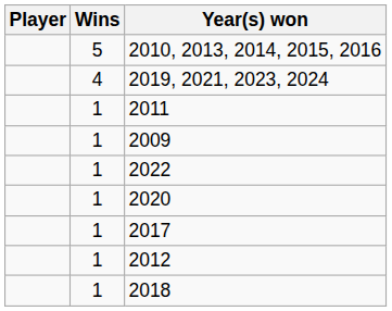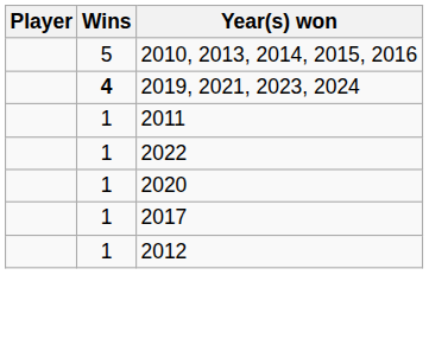 <table class="wikitable sortable" style="text-align:left">
 <tr>
 <th>Player</th>
 <th>Wins</th>
 <th>Year(s) won</th>
 </tr>
 <tr>
 <td></td>
 <td align="center">5</td>
 <td>2010, 2013, 2014, 2015, 2016</td>
 </tr>
 <tr>
 <td></td>
-<td align="center">4</td>
+<td align="center"><strong>4</strong></td>
 <td>2019, 2021, 2023, 2024</td>
 </tr>
 <tr>
 <td></td>
 <td align="center">1</td>
 <td>2011</td>
-</tr>
-<tr>
-<td></td>
-<td align="center">1</td>
-<td>2009</td>
 </tr>
 <tr>
 <td></td>
 <td align=center>1</td>
 <td>2022</td>
 </tr>
 <tr>
 <td></td>
 <td align="center">1</td>
 <td>2020</td>
 </tr>
 <tr>
 <td></td>
 <td align="center">1</td>
 <td>2017</td>
 </tr>
 <tr>
 <td></td>
 <td align="center">1</td>
 <td>2012</td>
 </tr>
-<tr>
-<td></td>
-<td align="center">1</td>
-<td>2018</td>
-</tr>
 </table>
